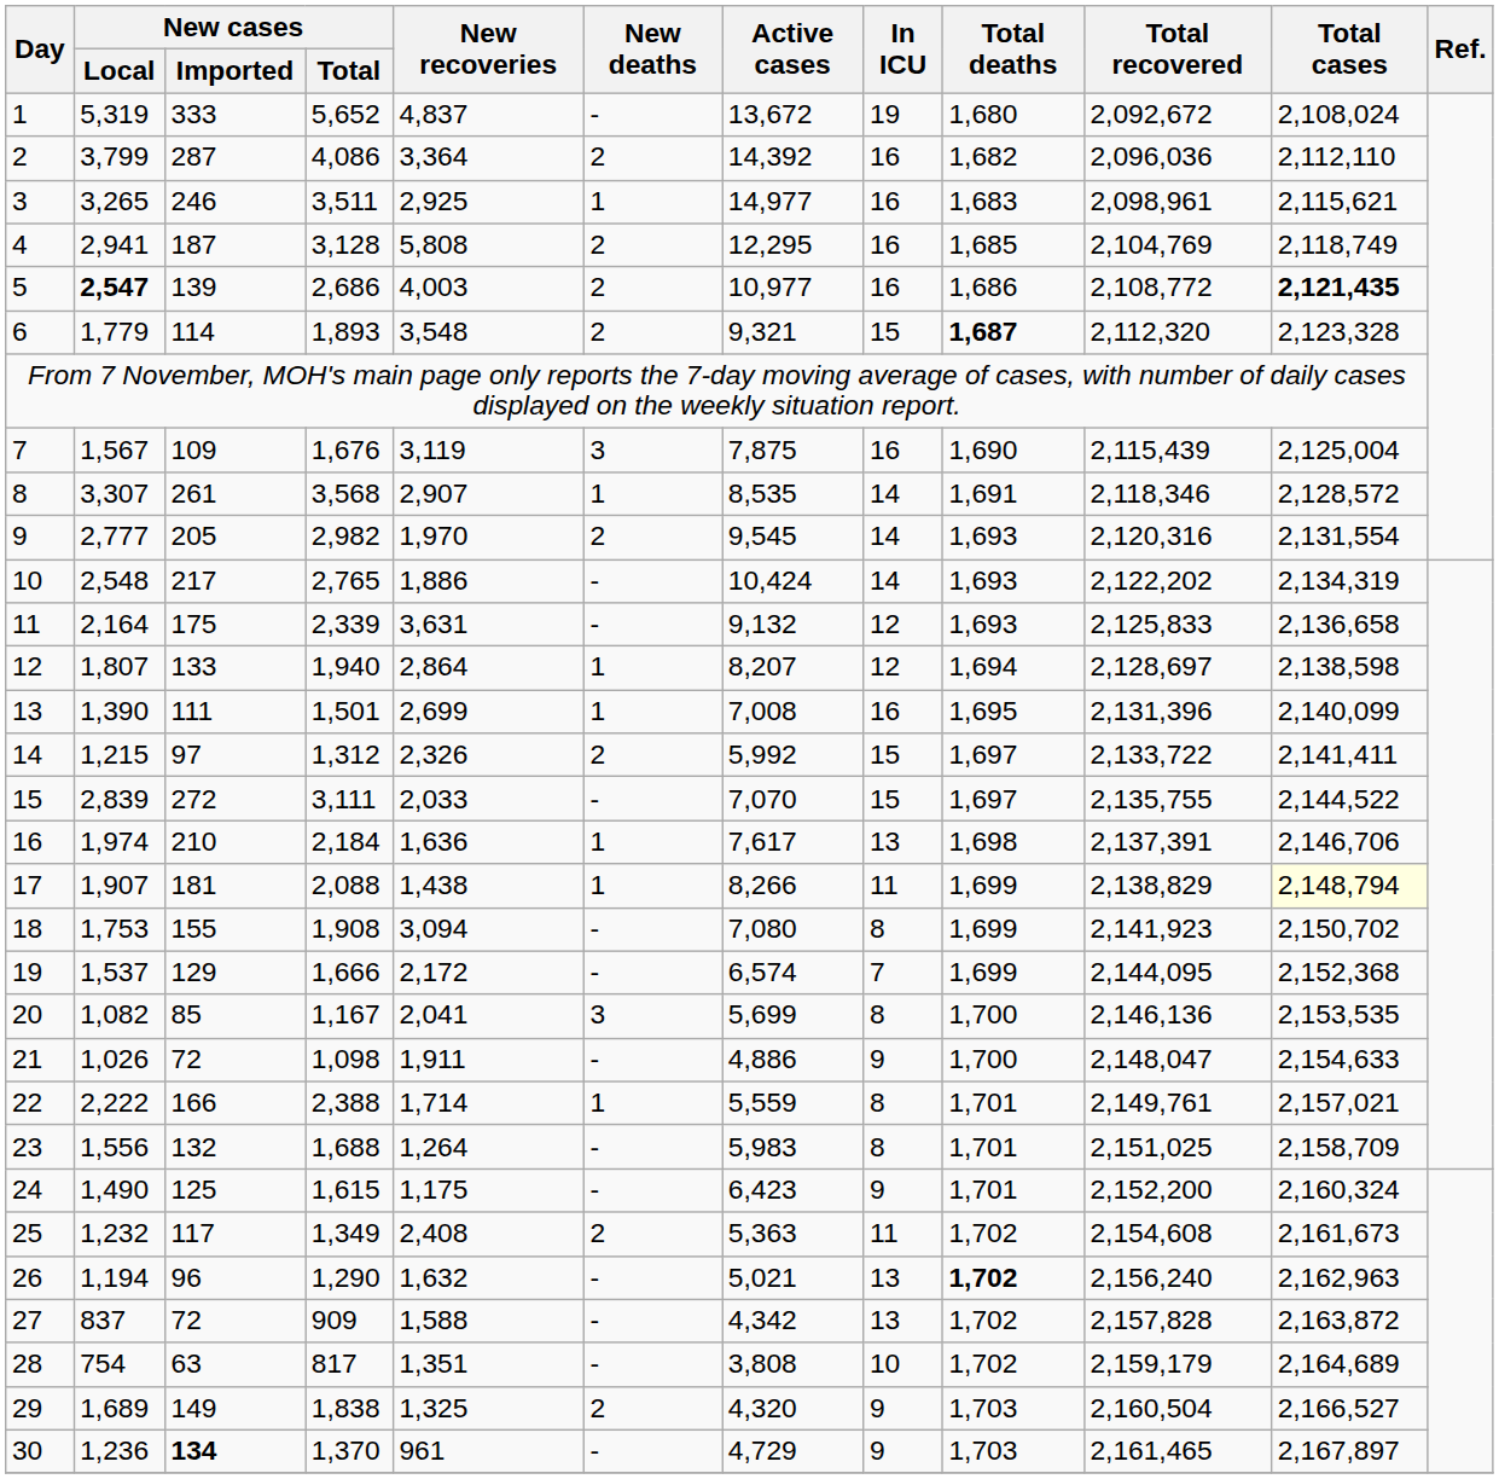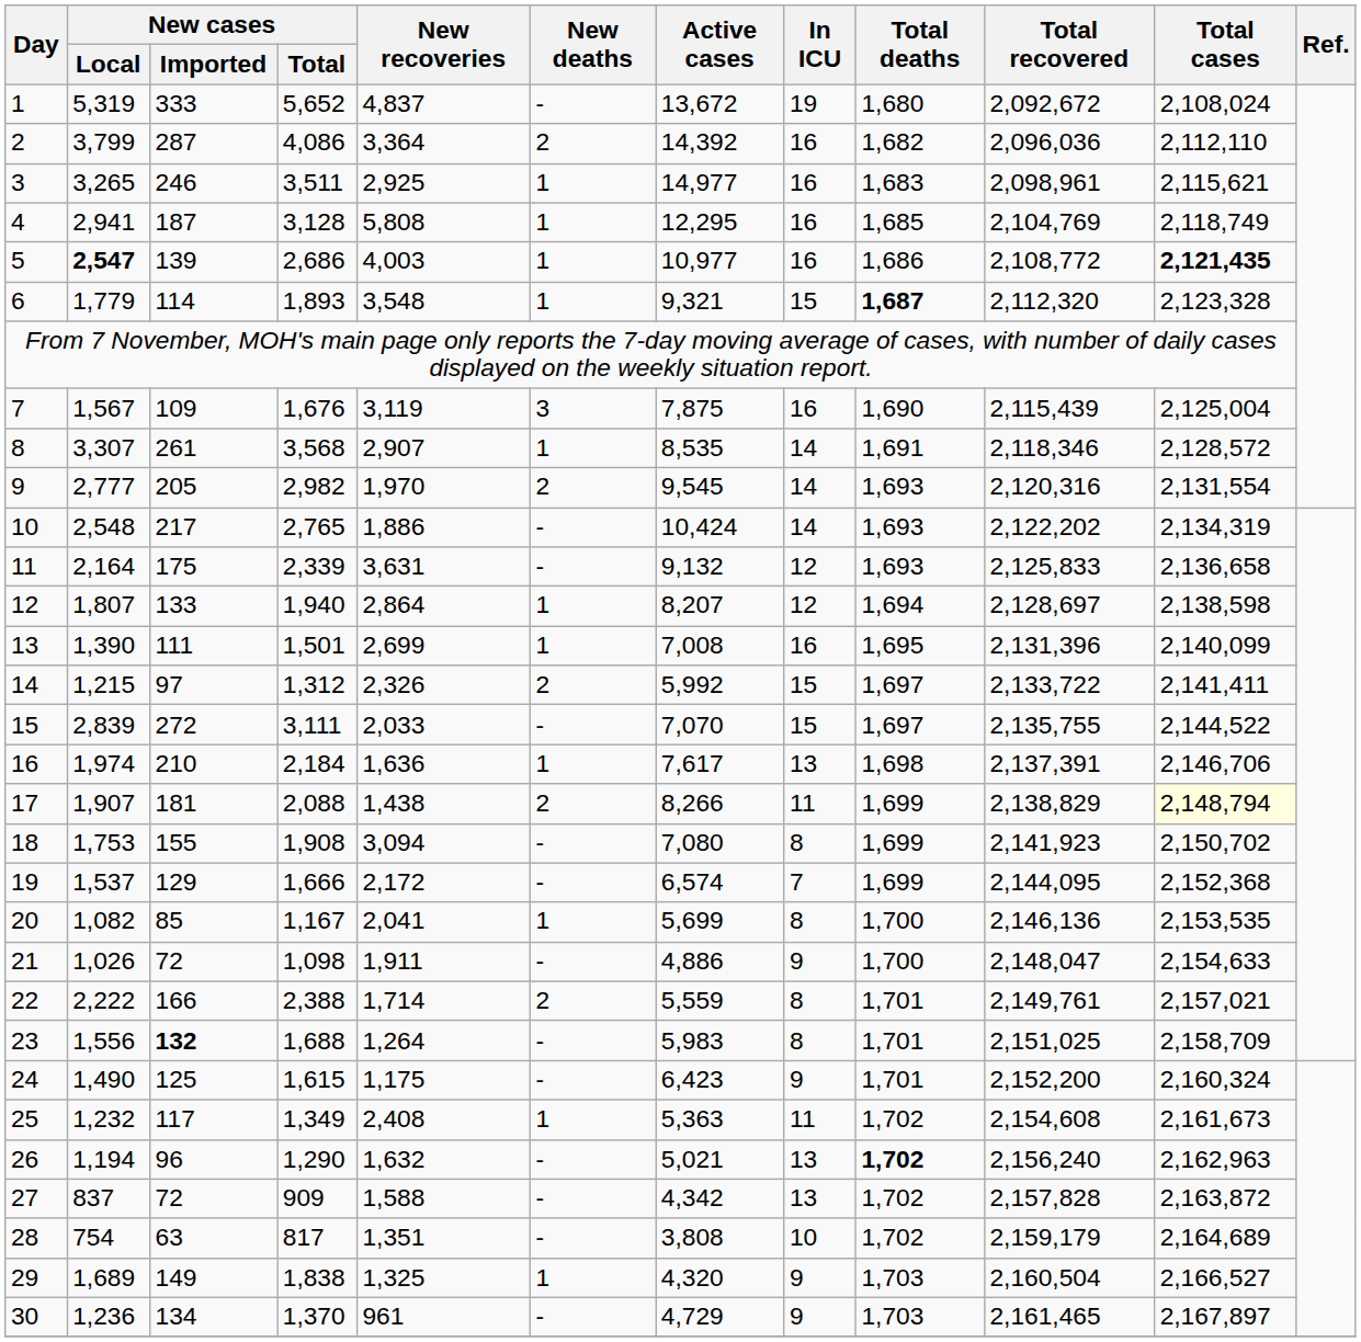 <table class="wikitable">
 <tr>
 <th rowspan="2">Day</th>
 <th colspan="3">New cases</th>
 <th rowspan="2">New recoveries</th>
 <th rowspan="2">New deaths</th>
 <th rowspan="2">Active cases</th>
 <th rowspan="2">In ICU</th>
 <th rowspan="2">Total deaths</th>
 <th rowspan="2">Total recovered</th>
 <th rowspan="2">Total cases</th>
 <th rowspan="2">Ref.</th>
 </tr>
 <tr>
 <th>Local</th>
 <th>Imported</th>
 <th>Total</th>
 </tr>
 <tr>
 <td>1</td>
 <td>5,319</td>
 <td>333</td>
 <td>5,652</td>
 <td>4,837</td>
 <td>-</td>
 <td>13,672</td>
 <td>19</td>
 <td>1,680</td>
 <td>2,092,672</td>
 <td>2,108,024</td>
 <td rowspan="10"></td>
 </tr>
 <tr>
 <td>2</td>
 <td>3,799</td>
 <td>287</td>
 <td>4,086</td>
 <td>3,364</td>
 <td>2</td>
 <td>14,392</td>
 <td>16</td>
 <td>1,682</td>
 <td>2,096,036</td>
 <td>2,112,110</td>
 </tr>
 <tr>
 <td>3</td>
 <td>3,265</td>
 <td>246</td>
 <td>3,511</td>
 <td>2,925</td>
 <td>1</td>
 <td>14,977</td>
 <td>16</td>
 <td>1,683</td>
 <td>2,098,961</td>
 <td>2,115,621</td>
 </tr>
 <tr>
 <td>4</td>
 <td>2,941</td>
 <td>187</td>
 <td>3,128</td>
 <td>5,808</td>
-<td>2</td>
+<td>1</td>
 <td>12,295</td>
 <td>16</td>
 <td>1,685</td>
 <td>2,104,769</td>
 <td>2,118,749</td>
 </tr>
 <tr>
 <td>5</td>
 <td><strong>2,547</strong></td>
 <td>139</td>
 <td>2,686</td>
 <td>4,003</td>
-<td>2</td>
+<td>1</td>
 <td>10,977</td>
 <td>16</td>
 <td>1,686</td>
 <td>2,108,772</td>
 <td><strong>2,121,435</strong></td>
 </tr>
 <tr>
 <td>6</td>
 <td>1,779</td>
 <td>114</td>
 <td>1,893</td>
 <td>3,548</td>
-<td>2</td>
+<td>1</td>
 <td>9,321</td>
 <td>15</td>
 <td><strong>1,687</strong></td>
 <td>2,112,320</td>
 <td>2,123,328</td>
 </tr>
 <tr>
 <td colspan="11" align="center"><em>From 7 November, MOH's main page only reports the 7-day moving average of cases, with number of daily cases displayed on the weekly situation report.</em></td>
 </tr>
 <tr>
 <td>7</td>
 <td>1,567</td>
 <td>109</td>
 <td>1,676</td>
 <td>3,119</td>
 <td>3</td>
 <td>7,875</td>
 <td>16</td>
 <td>1,690</td>
 <td>2,115,439</td>
 <td>2,125,004</td>
 </tr>
 <tr>
 <td>8</td>
 <td>3,307</td>
 <td>261</td>
 <td>3,568</td>
 <td>2,907</td>
 <td>1</td>
 <td>8,535</td>
 <td>14</td>
 <td>1,691</td>
 <td>2,118,346</td>
 <td>2,128,572</td>
 </tr>
 <tr>
 <td>9</td>
 <td>2,777</td>
 <td>205</td>
 <td>2,982</td>
 <td>1,970</td>
 <td>2</td>
 <td>9,545</td>
 <td>14</td>
 <td>1,693</td>
 <td>2,120,316</td>
 <td>2,131,554</td>
 </tr>
 <tr>
 <td>10</td>
 <td>2,548</td>
 <td>217</td>
 <td>2,765</td>
 <td>1,886</td>
 <td>-</td>
 <td>10,424</td>
 <td>14</td>
 <td>1,693</td>
 <td>2,122,202</td>
 <td>2,134,319</td>
 <td rowspan="14"></td>
 </tr>
 <tr>
 <td>11</td>
 <td>2,164</td>
 <td>175</td>
 <td>2,339</td>
 <td>3,631</td>
 <td>-</td>
 <td>9,132</td>
 <td>12</td>
 <td>1,693</td>
 <td>2,125,833</td>
 <td>2,136,658</td>
 </tr>
 <tr>
 <td>12</td>
 <td>1,807</td>
 <td>133</td>
 <td>1,940</td>
 <td>2,864</td>
 <td>1</td>
 <td>8,207</td>
 <td>12</td>
 <td>1,694</td>
 <td>2,128,697</td>
 <td>2,138,598</td>
 </tr>
 <tr>
 <td>13</td>
 <td>1,390</td>
 <td>111</td>
 <td>1,501</td>
 <td>2,699</td>
 <td>1</td>
 <td>7,008</td>
 <td>16</td>
 <td>1,695</td>
 <td>2,131,396</td>
 <td>2,140,099</td>
 </tr>
 <tr>
 <td>14</td>
 <td>1,215</td>
 <td>97</td>
 <td>1,312</td>
 <td>2,326</td>
 <td>2</td>
 <td>5,992</td>
 <td>15</td>
 <td>1,697</td>
 <td>2,133,722</td>
 <td>2,141,411</td>
 </tr>
 <tr>
 <td>15</td>
 <td>2,839</td>
 <td>272</td>
 <td>3,111</td>
 <td>2,033</td>
 <td>-</td>
 <td>7,070</td>
 <td>15</td>
 <td>1,697</td>
 <td>2,135,755</td>
 <td>2,144,522</td>
 </tr>
 <tr>
 <td>16</td>
 <td>1,974</td>
 <td>210</td>
 <td>2,184</td>
 <td>1,636</td>
 <td>1</td>
 <td>7,617</td>
 <td>13</td>
 <td>1,698</td>
 <td>2,137,391</td>
 <td>2,146,706</td>
 </tr>
 <tr>
 <td>17</td>
 <td>1,907</td>
 <td>181</td>
 <td>2,088</td>
 <td>1,438</td>
-<td>1</td>
+<td>2</td>
 <td>8,266</td>
 <td>11</td>
 <td>1,699</td>
 <td>2,138,829</td>
 <td style="background: lightyellow;">2,148,794</td>
 </tr>
 <tr>
 <td>18</td>
 <td>1,753</td>
 <td>155</td>
 <td>1,908</td>
 <td>3,094</td>
 <td>-</td>
 <td>7,080</td>
 <td>8</td>
 <td>1,699</td>
 <td>2,141,923</td>
 <td>2,150,702</td>
 </tr>
 <tr>
 <td>19</td>
 <td>1,537</td>
 <td>129</td>
 <td>1,666</td>
 <td>2,172</td>
 <td>-</td>
 <td>6,574</td>
 <td>7</td>
 <td>1,699</td>
 <td>2,144,095</td>
 <td>2,152,368</td>
 </tr>
 <tr>
 <td>20</td>
 <td>1,082</td>
 <td>85</td>
 <td>1,167</td>
 <td>2,041</td>
-<td>3</td>
+<td>1</td>
 <td>5,699</td>
 <td>8</td>
 <td>1,700</td>
 <td>2,146,136</td>
 <td>2,153,535</td>
 </tr>
 <tr>
 <td>21</td>
 <td>1,026</td>
 <td>72</td>
 <td>1,098</td>
 <td>1,911</td>
 <td>-</td>
 <td>4,886</td>
 <td>9</td>
 <td>1,700</td>
 <td>2,148,047</td>
 <td>2,154,633</td>
 </tr>
 <tr>
 <td>22</td>
 <td>2,222</td>
 <td>166</td>
 <td>2,388</td>
 <td>1,714</td>
-<td>1</td>
+<td>2</td>
 <td>5,559</td>
 <td>8</td>
 <td>1,701</td>
 <td>2,149,761</td>
 <td>2,157,021</td>
 </tr>
 <tr>
 <td>23</td>
 <td>1,556</td>
-<td>132</td>
+<td><strong>132</strong></td>
 <td>1,688</td>
 <td>1,264</td>
 <td>-</td>
 <td>5,983</td>
 <td>8</td>
 <td>1,701</td>
 <td>2,151,025</td>
 <td>2,158,709</td>
 </tr>
 <tr>
 <td>24</td>
 <td>1,490</td>
 <td>125</td>
 <td>1,615</td>
 <td>1,175</td>
 <td>-</td>
 <td>6,423</td>
 <td>9</td>
 <td>1,701</td>
 <td>2,152,200</td>
 <td>2,160,324</td>
 <td rowspan="7"></td>
 </tr>
 <tr>
 <td>25</td>
 <td>1,232</td>
 <td>117</td>
 <td>1,349</td>
 <td>2,408</td>
-<td>2</td>
+<td>1</td>
 <td>5,363</td>
 <td>11</td>
 <td>1,702</td>
 <td>2,154,608</td>
 <td>2,161,673</td>
 </tr>
 <tr>
 <td>26</td>
 <td>1,194</td>
 <td>96</td>
 <td>1,290</td>
 <td>1,632</td>
 <td>-</td>
 <td>5,021</td>
 <td>13</td>
 <td><strong>1,702</strong></td>
 <td>2,156,240</td>
 <td>2,162,963</td>
 </tr>
 <tr>
 <td>27</td>
 <td>837</td>
 <td>72</td>
 <td>909</td>
 <td>1,588</td>
 <td>-</td>
 <td>4,342</td>
 <td>13</td>
 <td>1,702</td>
 <td>2,157,828</td>
 <td>2,163,872</td>
 </tr>
 <tr>
 <td>28</td>
 <td>754</td>
 <td>63</td>
 <td>817</td>
 <td>1,351</td>
 <td>-</td>
 <td>3,808</td>
 <td>10</td>
 <td>1,702</td>
 <td>2,159,179</td>
 <td>2,164,689</td>
 </tr>
 <tr>
 <td>29</td>
 <td>1,689</td>
 <td>149</td>
 <td>1,838</td>
 <td>1,325</td>
-<td>2</td>
+<td>1</td>
 <td>4,320</td>
 <td>9</td>
 <td>1,703</td>
 <td>2,160,504</td>
 <td>2,166,527</td>
 </tr>
 <tr>
 <td>30</td>
 <td>1,236</td>
-<td><strong>134</strong></td>
+<td>134</td>
 <td>1,370</td>
 <td>961</td>
 <td>-</td>
 <td>4,729</td>
 <td>9</td>
 <td>1,703</td>
 <td>2,161,465</td>
 <td>2,167,897</td>
 </tr>
 <tr>
 </tr>
 </table>
